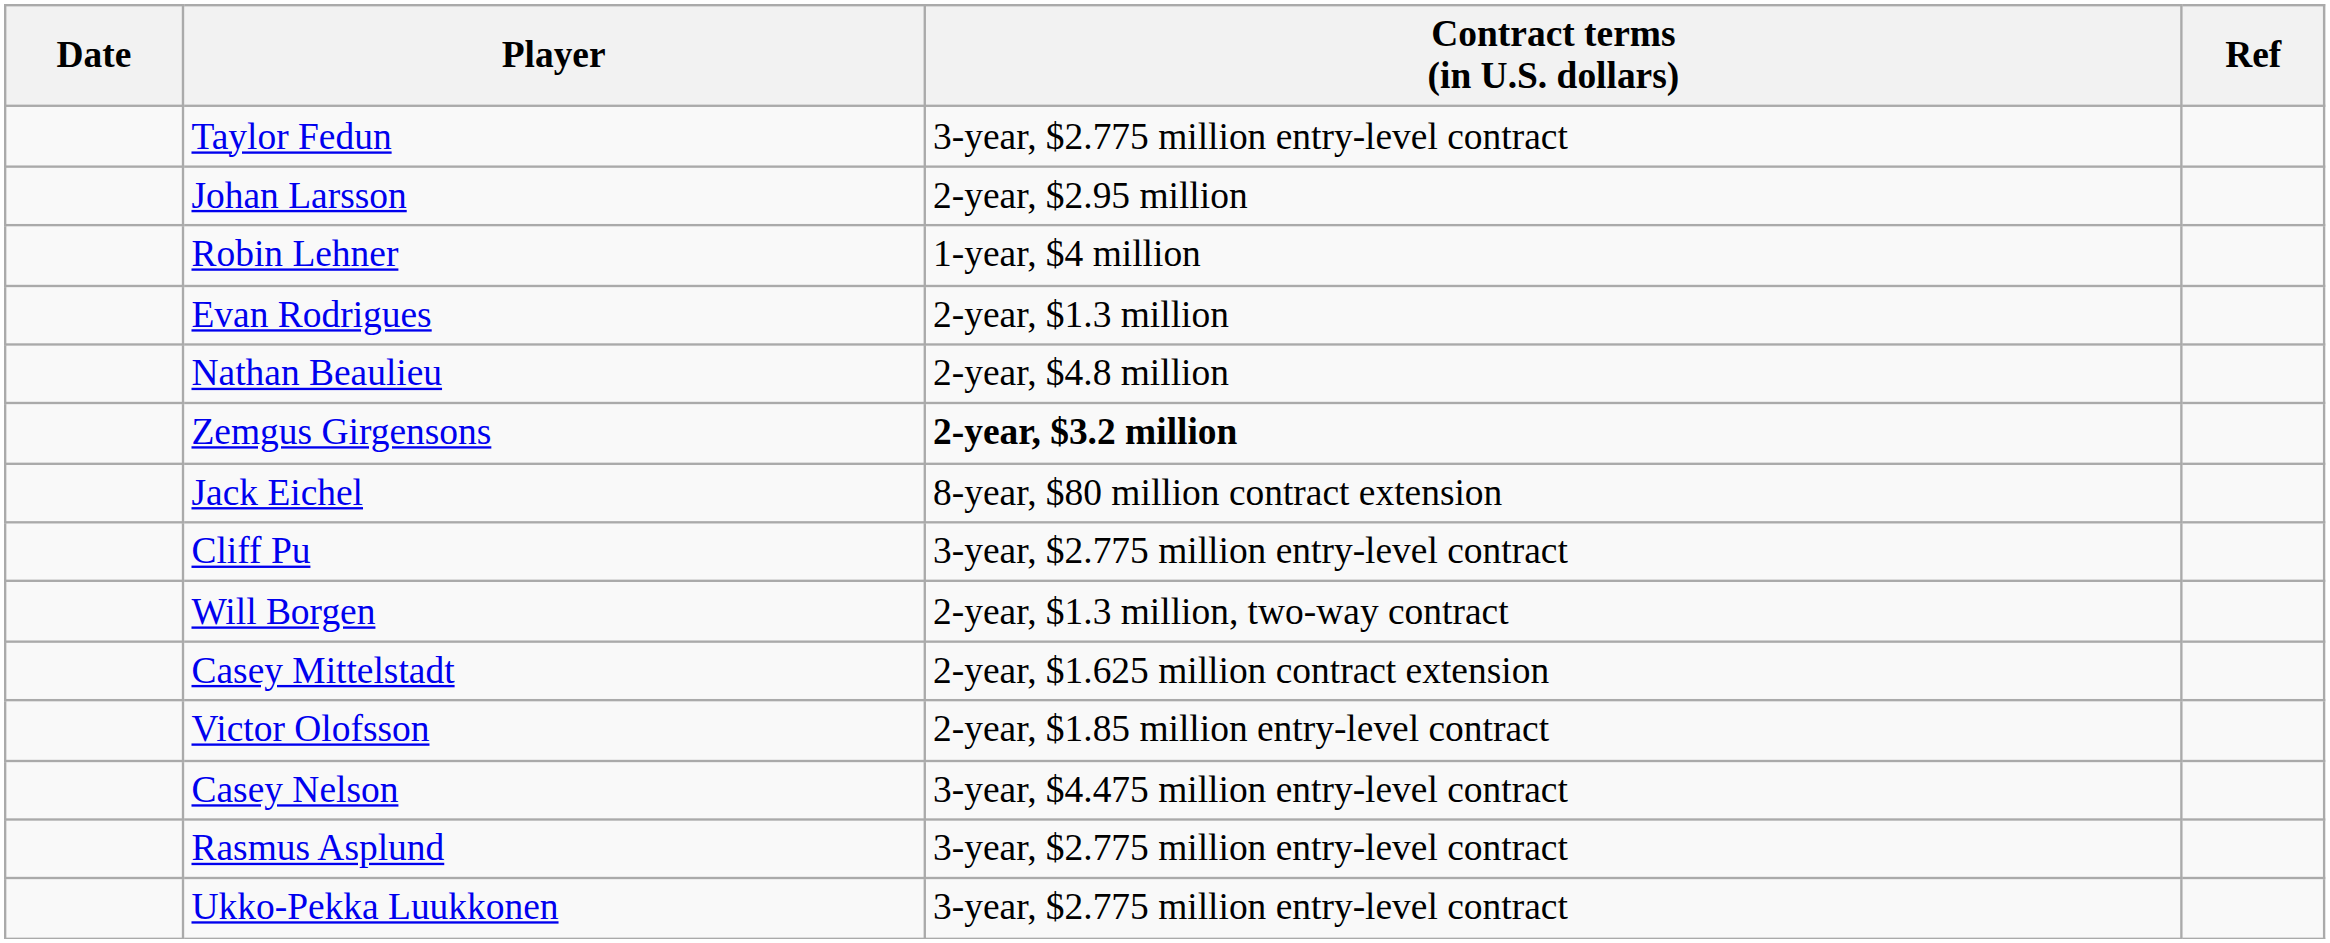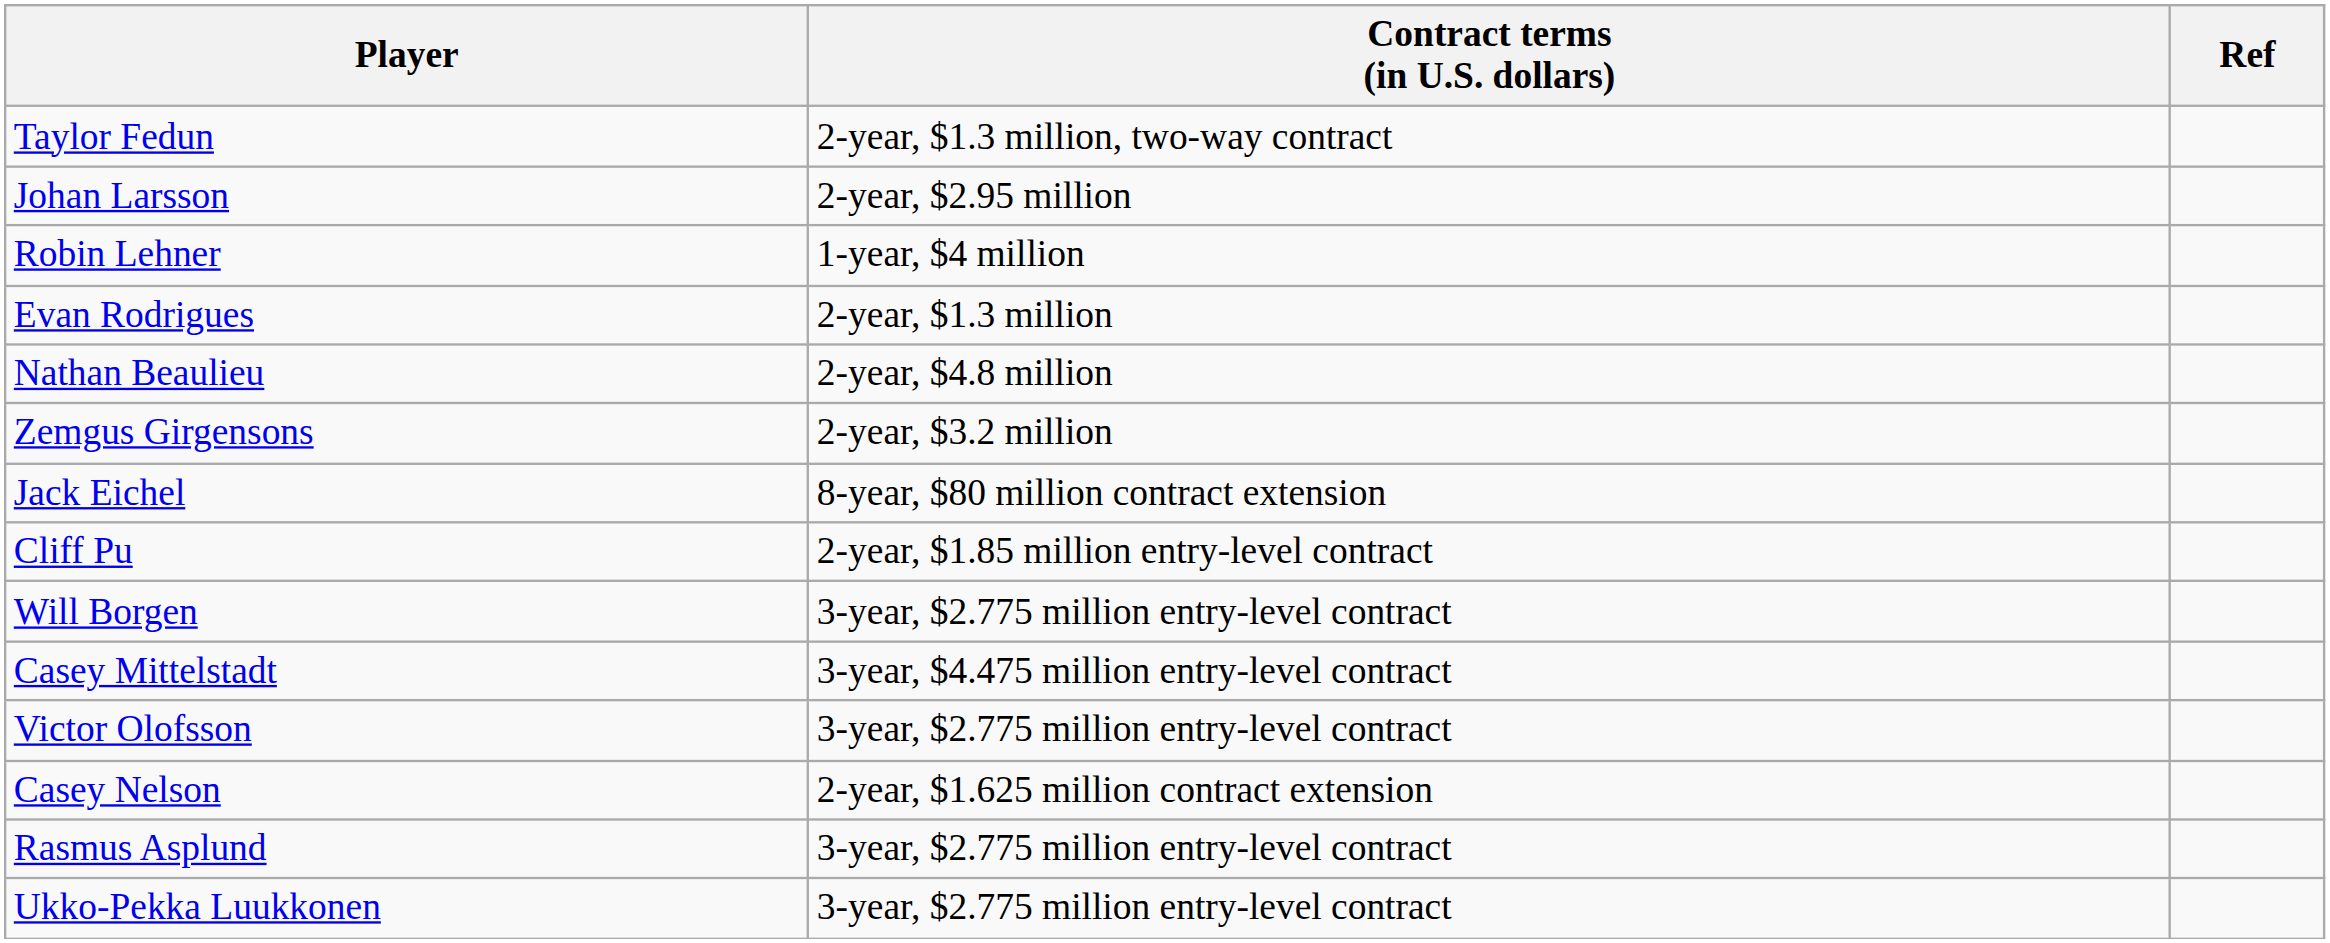 <table class="wikitable" style="width:50%;">
 <tr style="background:#ddd; text-align:center;">
-<th>Date</th>
 <th>Player</th>
 <th>Contract terms<br>(in U.S. dollars)</th>
 <th>Ref</th>
 </tr>
 <tr>
-<td></td>
 <td><a href='#'>Taylor Fedun</a></td>
-<td>3-year, $2.775 million entry-level contract</td>
+<td>2-year, $1.3 million, two-way contract</td>
 <td></td>
 </tr>
 <tr>
-<td></td>
 <td><a href='#'>Johan Larsson</a></td>
 <td>2-year, $2.95 million</td>
 <td></td>
 </tr>
 <tr>
-<td></td>
 <td><a href='#'>Robin Lehner</a></td>
 <td>1-year, $4 million</td>
 <td></td>
 </tr>
 <tr>
-<td></td>
 <td><a href='#'>Evan Rodrigues</a></td>
 <td>2-year, $1.3 million</td>
 <td></td>
 </tr>
 <tr>
-<td></td>
 <td><a href='#'>Nathan Beaulieu</a></td>
 <td>2-year, $4.8 million</td>
 <td></td>
 </tr>
 <tr>
-<td></td>
 <td><a href='#'>Zemgus Girgensons</a></td>
-<td><strong>2-year, $3.2 million</strong></td>
+<td>2-year, $3.2 million</td>
 <td></td>
 </tr>
 <tr>
-<td></td>
 <td><a href='#'>Jack Eichel</a></td>
 <td>8-year, $80 million contract extension</td>
 <td></td>
 </tr>
 <tr>
+<td><a href='#'>Cliff Pu</a></td>
+<td>2-year, $1.85 million entry-level contract</td>
 <td></td>
-<td><a href='#'>Cliff Pu</a></td>
+</tr>
+<tr>
+<td><a href='#'>Will Borgen</a></td>
 <td>3-year, $2.775 million entry-level contract</td>
 <td></td>
 </tr>
 <tr>
-<td></td>
-<td><a href='#'>Will Borgen</a></td>
-<td>2-year, $1.3 million, two-way contract</td>
+<td><a href='#'>Casey Mittelstadt</a></td>
+<td>3-year, $4.475 million entry-level contract</td>
 <td></td>
 </tr>
 <tr>
+<td><a href='#'>Victor Olofsson</a></td>
+<td>3-year, $2.775 million entry-level contract</td>
 <td></td>
-<td><a href='#'>Casey Mittelstadt</a></td>
+</tr>
+<tr>
+<td><a href='#'>Casey Nelson</a></td>
 <td>2-year, $1.625 million contract extension</td>
 <td></td>
 </tr>
 <tr>
-<td></td>
-<td><a href='#'>Victor Olofsson</a></td>
-<td>2-year, $1.85 million entry-level contract</td>
-<td></td>
-</tr>
-<tr>
-<td></td>
-<td><a href='#'>Casey Nelson</a></td>
-<td>3-year, $4.475 million entry-level contract</td>
-<td></td>
-</tr>
-<tr>
-<td></td>
 <td><a href='#'>Rasmus Asplund</a></td>
 <td>3-year, $2.775 million entry-level contract</td>
 <td></td>
 </tr>
 <tr>
-<td></td>
 <td><a href='#'>Ukko-Pekka Luukkonen</a></td>
 <td>3-year, $2.775 million entry-level contract</td>
 <td></td>
 </tr>
 </table>
